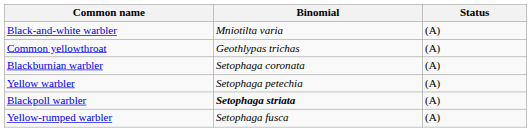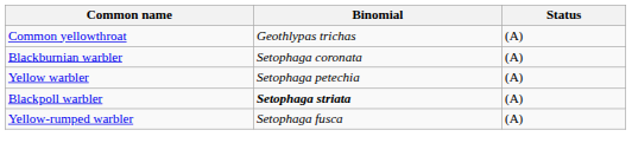 <table style="width:60%;" class="wikitable">
 <tr>
 <th width=40%>Common name</th>
 <th width=40%>Binomial</th>
 <th width=20%>Status</th>
-</tr>
-<tr>
-<td><a href='#'>Black-and-white warbler</a></td>
-<td><em>Mniotilta varia</em></td>
-<td>(A)</td>
 </tr>
 <tr>
 <td><a href='#'>Common yellowthroat</a></td>
 <td><em>Geothlypas trichas</em></td>
 <td>(A)</td>
 </tr>
 <tr>
 <td><a href='#'>Blackburnian warbler</a></td>
 <td><em>Setophaga coronata</em></td>
 <td>(A)</td>
 </tr>
 <tr>
 <td><a href='#'>Yellow warbler</a></td>
 <td><em>Setophaga petechia</em></td>
 <td>(A)</td>
 </tr>
 <tr>
 <td><a href='#'>Blackpoll warbler</a></td>
 <td><strong><em>Setophaga striata</em></strong></td>
 <td>(A)</td>
 </tr>
 <tr>
 <td><a href='#'>Yellow-rumped warbler</a></td>
 <td><em>Setophaga fusca</em></td>
 <td>(A)</td>
 </tr>
 </table>
